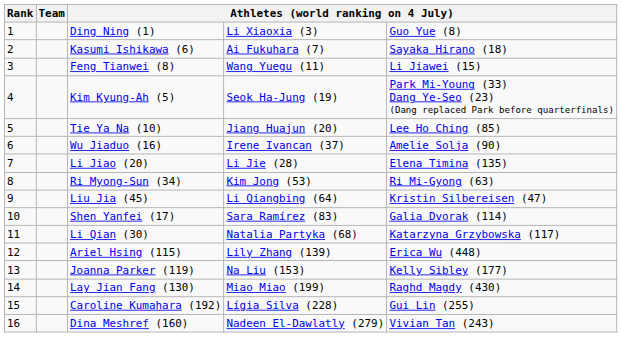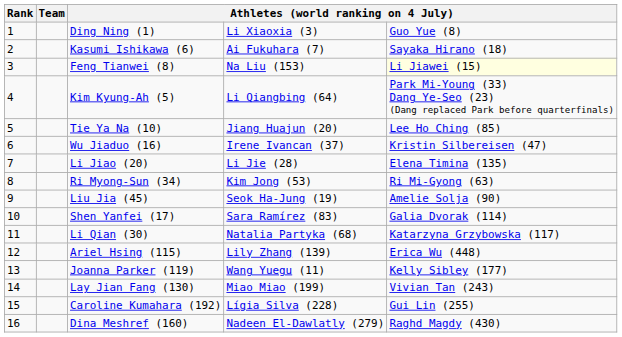 <table class="wikitable">
 <tr>
 <th>Rank</th>
 <th>Team</th>
 <th colspan=3>Athletes (world ranking on 4 July)</th>
 </tr>
 <tr>
 <td>1</td>
 <td></td>
 <td><a href='#'>Ding Ning</a> (1)</td>
 <td><a href='#'>Li Xiaoxia</a> (3)</td>
 <td><a href='#'>Guo Yue</a> (8)</td>
 </tr>
 <tr>
 <td>2</td>
 <td></td>
 <td><a href='#'>Kasumi Ishikawa</a> (6)</td>
 <td><a href='#'>Ai Fukuhara</a> (7)</td>
 <td><a href='#'>Sayaka Hirano</a> (18)</td>
 </tr>
 <tr>
 <td>3</td>
 <td></td>
 <td><a href='#'>Feng Tianwei</a> (8)</td>
-<td><a href='#'>Wang Yuegu</a> (11)</td>
-<td><a href='#'>Li Jiawei</a> (15)</td>
+<td><a href='#'>Na Liu</a> (153)</td>
+<td style="background: lightyellow;"><a href='#'>Li Jiawei</a> (15)</td>
 </tr>
 <tr>
 <td>4</td>
 <td></td>
 <td><a href='#'>Kim Kyung-Ah</a> (5)</td>
-<td><a href='#'>Seok Ha-Jung</a> (19)</td>
+<td><a href='#'>Li Qiangbing</a> (64)</td>
 <td><a href='#'>Park Mi-Young</a> (33)<br><a href='#'>Dang Ye-Seo</a> (23)<br><small>(Dang replaced Park before quarterfinals)</small></td>
 </tr>
 <tr>
 <td>5</td>
 <td></td>
 <td><a href='#'>Tie Ya Na</a> (10)</td>
 <td><a href='#'>Jiang Huajun</a> (20)</td>
 <td><a href='#'>Lee Ho Ching</a> (85)</td>
 </tr>
 <tr>
 <td>6</td>
 <td></td>
 <td><a href='#'>Wu Jiaduo</a> (16)</td>
 <td><a href='#'>Irene Ivancan</a> (37)</td>
-<td><a href='#'>Amelie Solja</a> (90)</td>
+<td><a href='#'>Kristin Silbereisen</a> (47)</td>
 </tr>
 <tr>
 <td>7</td>
 <td></td>
 <td><a href='#'>Li Jiao</a> (20)</td>
 <td><a href='#'>Li Jie</a> (28)</td>
 <td><a href='#'>Elena Timina</a> (135)</td>
 </tr>
 <tr>
 <td>8</td>
 <td></td>
 <td><a href='#'>Ri Myong-Sun</a> (34)</td>
 <td><a href='#'>Kim Jong</a> (53)</td>
 <td><a href='#'>Ri Mi-Gyong</a> (63)</td>
 </tr>
 <tr>
 <td>9</td>
 <td></td>
 <td><a href='#'>Liu Jia</a> (45)</td>
-<td><a href='#'>Li Qiangbing</a> (64)</td>
-<td><a href='#'>Kristin Silbereisen</a> (47)</td>
+<td><a href='#'>Seok Ha-Jung</a> (19)</td>
+<td><a href='#'>Amelie Solja</a> (90)</td>
 </tr>
 <tr>
 <td>10</td>
 <td></td>
 <td><a href='#'>Shen Yanfei</a> (17)</td>
 <td><a href='#'>Sara Ramírez</a> (83)</td>
 <td><a href='#'>Galia Dvorak</a> (114)</td>
 </tr>
 <tr>
 <td>11</td>
 <td></td>
 <td><a href='#'>Li Qian</a> (30)</td>
 <td><a href='#'>Natalia Partyka</a> (68)</td>
 <td><a href='#'>Katarzyna Grzybowska</a> (117)</td>
 </tr>
 <tr>
 <td>12</td>
 <td></td>
 <td><a href='#'>Ariel Hsing</a> (115)</td>
 <td><a href='#'>Lily Zhang</a> (139)</td>
 <td><a href='#'>Erica Wu</a> (448)</td>
 </tr>
 <tr>
 <td>13</td>
 <td></td>
 <td><a href='#'>Joanna Parker</a> (119)</td>
-<td><a href='#'>Na Liu</a> (153)</td>
+<td><a href='#'>Wang Yuegu</a> (11)</td>
 <td><a href='#'>Kelly Sibley</a> (177)</td>
 </tr>
 <tr>
 <td>14</td>
 <td></td>
 <td><a href='#'>Lay Jian Fang</a> (130)</td>
 <td><a href='#'>Miao Miao</a> (199)</td>
-<td><a href='#'>Raghd Magdy</a> (430)</td>
+<td><a href='#'>Vivian Tan</a> (243)</td>
 </tr>
 <tr>
 <td>15</td>
 <td></td>
 <td><a href='#'>Caroline Kumahara</a> (192)</td>
 <td><a href='#'>Lígia Silva</a> (228)</td>
 <td><a href='#'>Gui Lin</a> (255)</td>
 </tr>
 <tr>
 <td>16</td>
 <td></td>
 <td><a href='#'>Dina Meshref</a> (160)</td>
 <td><a href='#'>Nadeen El-Dawlatly</a> (279)</td>
-<td><a href='#'>Vivian Tan</a> (243)</td>
+<td><a href='#'>Raghd Magdy</a> (430)</td>
 </tr>
 </table>
